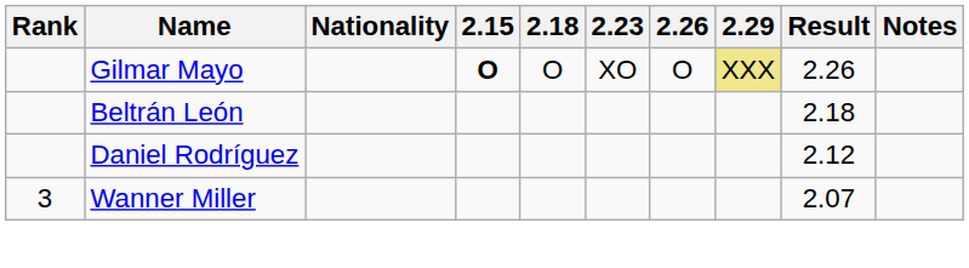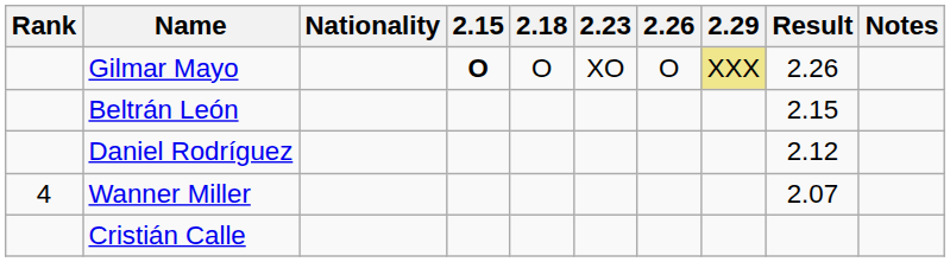 <table class="wikitable sortable" style="text-align:center">
 <tr>
 <th>Rank</th>
 <th>Name</th>
 <th>Nationality</th>
 <th>2.15</th>
 <th>2.18</th>
 <th>2.23</th>
 <th>2.26</th>
 <th>2.29</th>
 <th>Result</th>
 <th>Notes</th>
 </tr>
 <tr>
 <td></td>
 <td align=left><a href='#'>Gilmar Mayo</a></td>
 <td align=left></td>
 <td><strong>O</strong></td>
 <td>O</td>
 <td>XO</td>
 <td>O</td>
 <td style="background: khaki;">XXX</td>
 <td>2.26</td>
 <td></td>
 </tr>
 <tr>
 <td></td>
 <td align=left><a href='#'>Beltrán León</a></td>
 <td align=left></td>
 <td></td>
 <td></td>
 <td></td>
 <td></td>
 <td></td>
-<td>2.18</td>
+<td>2.15</td>
 <td></td>
 </tr>
 <tr>
 <td></td>
 <td align=left><a href='#'>Daniel Rodríguez</a></td>
 <td align=left></td>
 <td></td>
 <td></td>
 <td></td>
 <td></td>
 <td></td>
 <td>2.12</td>
 <td></td>
 </tr>
 <tr>
-<td>3</td>
+<td>4</td>
 <td align=left><a href='#'>Wanner Miller</a></td>
 <td align=left></td>
 <td></td>
 <td></td>
 <td></td>
 <td></td>
 <td></td>
 <td>2.07</td>
 <td></td>
 </tr>
+<tr>
+<td></td>
+<td align=left><a href='#'>Cristián Calle</a></td>
+<td align=left></td>
+<td></td>
+<td></td>
+<td></td>
+<td></td>
+<td></td>
+<td></td>
+<td></td>
+</tr>
 </table>
